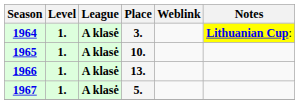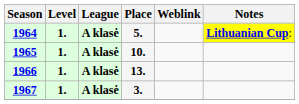 <table class="wikitable">
 <tr>
 <th>Season</th>
 <th>Level</th>
 <th>League</th>
 <th>Place</th>
 <th>Weblink</th>
 <th>Notes</th>
 </tr>
 <tr>
 <td bgcolor="#ddffdd" style="text-align:center;"><strong><a href='#'>1964</a></strong></td>
 <td bgcolor="#ddffdd" style="text-align:center;"><strong>1.</strong></td>
 <td bgcolor="#ddffdd" style="text-align:center;"><strong>A klasė</strong></td>
-<td bgcolor="#F5F5F5" style="text-align:center;"><strong>3.</strong></td>
+<td bgcolor="#F5F5F5" style="text-align:center;"><strong>5.</strong></td>
 <td></td>
 <td bgcolor="#FFFF00" style="text-align:center;"><strong><a href='#'>Lithuanian Cup</a></strong>:</td>
 </tr>
 <tr>
 <td bgcolor="#ddffdd" style="text-align:center;"><strong><a href='#'>1965</a></strong></td>
 <td bgcolor="#ddffdd" style="text-align:center;"><strong>1.</strong></td>
 <td bgcolor="#ddffdd" style="text-align:center;"><strong>A klasė</strong></td>
 <td bgcolor="#f5f5f5" style="text-align:center;"><strong>10.</strong></td>
 <td></td>
 <td></td>
 </tr>
 <tr>
 <td bgcolor="#ddffdd" style="text-align:center;"><strong><a href='#'>1966</a></strong></td>
 <td bgcolor="#ddffdd" style="text-align:center;"><strong>1.</strong></td>
 <td bgcolor="#ddffdd" style="text-align:center;"><strong>A klasė</strong></td>
 <td bgcolor="#F5F5F5" style="text-align:center;"><strong>13.</strong></td>
 <td></td>
 <td></td>
 </tr>
 <tr>
 <td bgcolor="#ddffdd" style="text-align:center;"><strong><a href='#'>1967</a></strong></td>
 <td bgcolor="#ddffdd" style="text-align:center;"><strong>1.</strong></td>
 <td bgcolor="#ddffdd" style="text-align:center;"><strong>A klasė</strong></td>
-<td bgcolor="#F5F5F5" style="text-align:center;"><strong>5.</strong></td>
+<td bgcolor="#F5F5F5" style="text-align:center;"><strong>3.</strong></td>
 <td></td>
 <td></td>
 </tr>
 <tr>
 </tr>
 </table>
